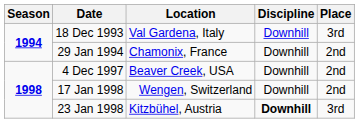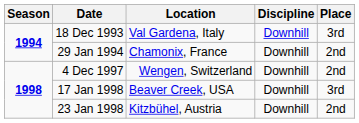 <table class="wikitable" style="text-align:center; font-size:95%;">
 <tr>
 <th>Season</th>
 <th>Date</th>
 <th>Location</th>
 <th>Discipline</th>
 <th>Place</th>
 </tr>
 <tr>
 <td rowspan=2><strong><a href='#'>1994</a></strong></td>
 <td align=right>18 Dec 1993</td>
 <td align=left> <a href='#'>Val Gardena</a>, Italy</td>
 <td><a href='#'>Downhill</a></td>
 <td>3rd</td>
 </tr>
 <tr>
 <td align=right>29 Jan 1994</td>
 <td align=left> <a href='#'>Chamonix</a>, France</td>
 <td>Downhill</td>
 <td>2nd</td>
 </tr>
 <tr>
 <td rowspan=3><strong><a href='#'>1998</a></strong></td>
 <td align=right>4 Dec 1997</td>
-<td align=left> <a href='#'>Beaver Creek</a>, USA</td>
+<td align=left>   <a href='#'>Wengen</a>, Switzerland</td>
 <td>Downhill</td>
 <td>2nd</td>
 </tr>
 <tr>
 <td align=right>17 Jan 1998</td>
-<td align=left>   <a href='#'>Wengen</a>, Switzerland</td>
+<td align=left> <a href='#'>Beaver Creek</a>, USA</td>
 <td>Downhill</td>
-<td>2nd</td>
+<td>3rd</td>
 </tr>
 <tr>
 <td align=right>23 Jan 1998</td>
 <td align=left> <a href='#'>Kitzbühel</a>, Austria</td>
-<td><strong>Downhill</strong></td>
-<td>3rd</td>
+<td>Downhill</td>
+<td>2nd</td>
 </tr>
 </table>
